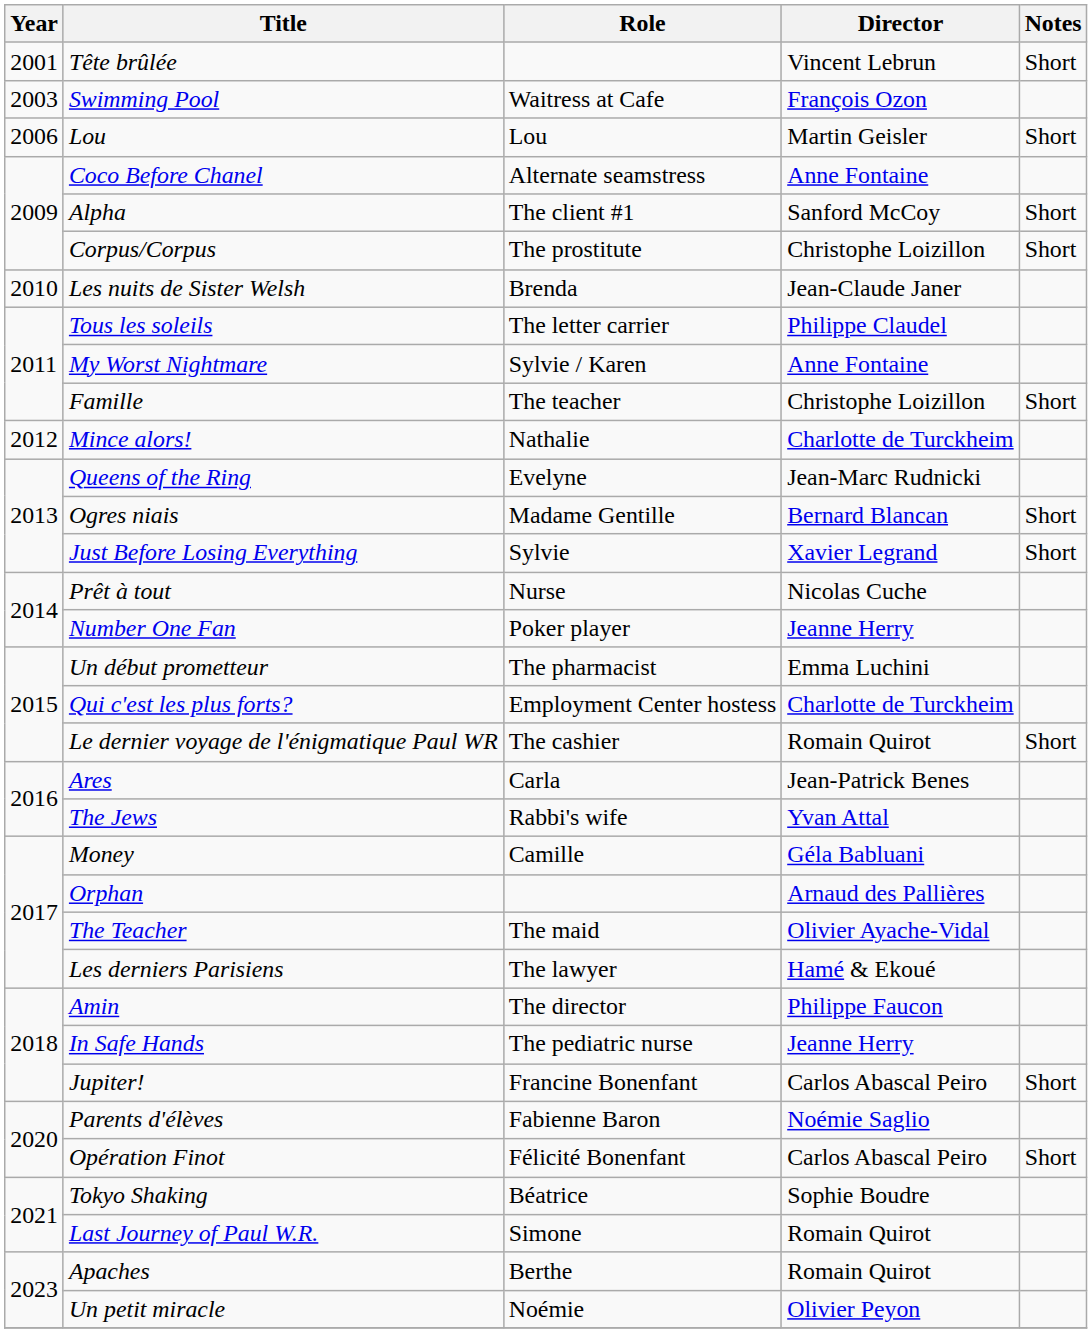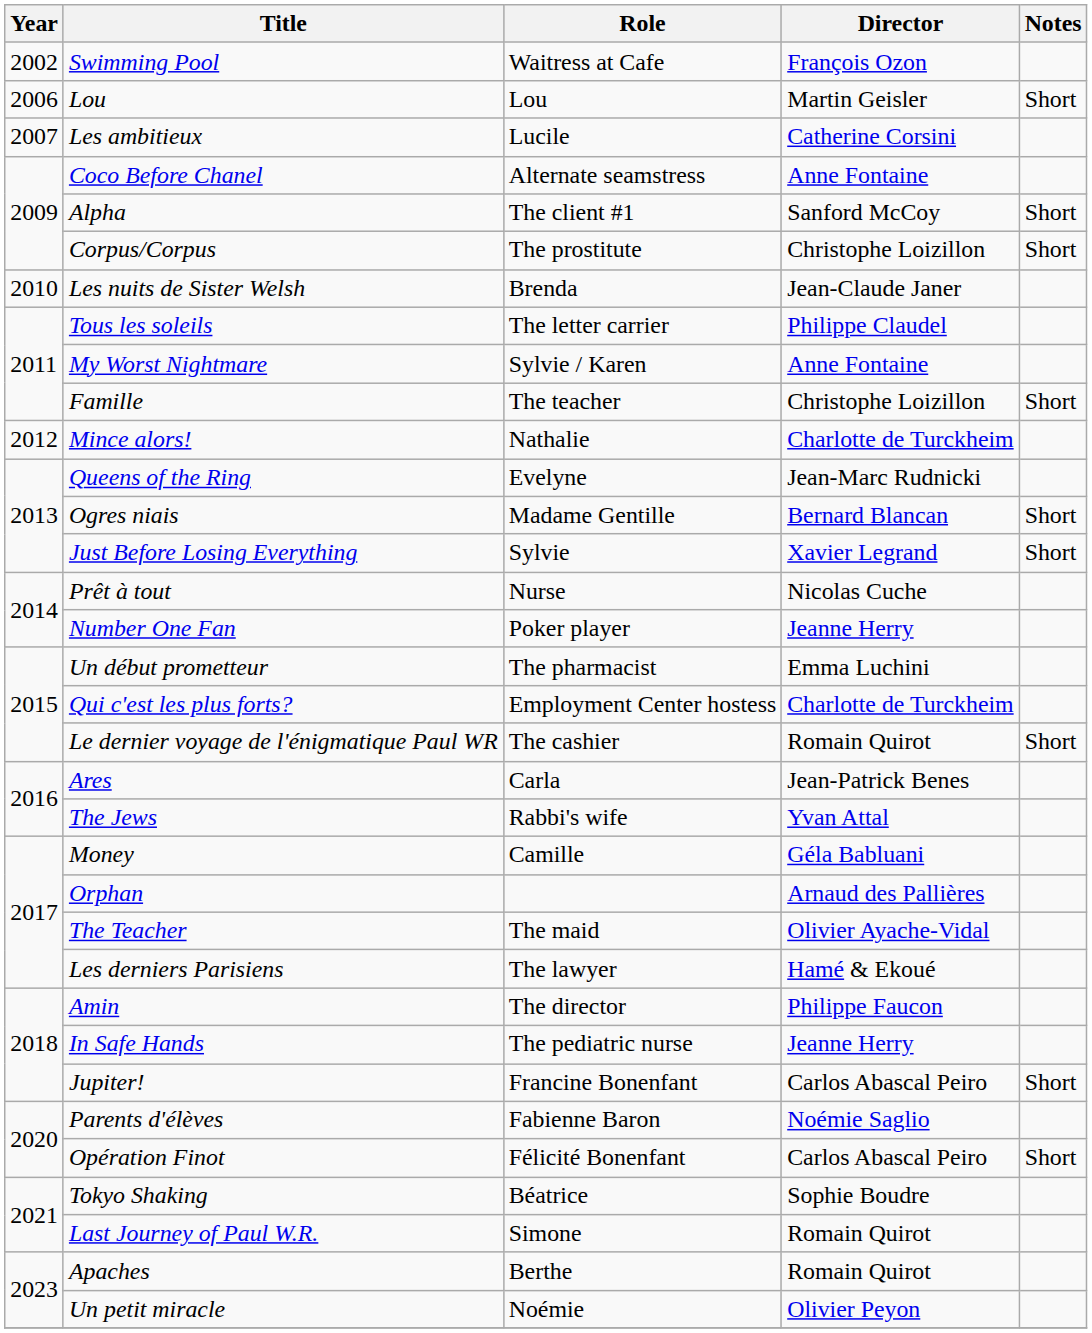 <table class="wikitable">
 <tr>
 <th>Year</th>
 <th>Title</th>
 <th>Role</th>
 <th>Director</th>
 <th>Notes</th>
 </tr>
 <tr>
-<td>2001</td>
-<td><em>Tête brûlée</em></td>
-<td></td>
-<td>Vincent Lebrun</td>
-<td>Short</td>
-</tr>
-<tr>
-<td>2003</td>
+<td>2002</td>
 <td><em><a href='#'>Swimming Pool</a></em></td>
 <td>Waitress at Cafe</td>
 <td><a href='#'>François Ozon</a></td>
 <td></td>
 </tr>
 <tr>
 <td>2006</td>
 <td><em>Lou</em></td>
 <td>Lou</td>
 <td>Martin Geisler</td>
 <td>Short</td>
+</tr>
+<tr>
+<td>2007</td>
+<td><em>Les ambitieux</em></td>
+<td>Lucile</td>
+<td><a href='#'>Catherine Corsini</a></td>
+<td></td>
 </tr>
 <tr>
 <td rowspan=3>2009</td>
 <td><em><a href='#'>Coco Before Chanel</a></em></td>
 <td>Alternate seamstress</td>
 <td><a href='#'>Anne Fontaine</a></td>
 <td></td>
 </tr>
 <tr>
 <td><em>Alpha</em></td>
 <td>The client #1</td>
 <td>Sanford McCoy</td>
 <td>Short</td>
 </tr>
 <tr>
 <td><em>Corpus/Corpus</em></td>
 <td>The prostitute</td>
 <td>Christophe Loizillon</td>
 <td>Short</td>
 </tr>
 <tr>
 <td>2010</td>
 <td><em>Les nuits de Sister Welsh</em></td>
 <td>Brenda</td>
 <td>Jean-Claude Janer</td>
 <td></td>
 </tr>
 <tr>
 <td rowspan=3>2011</td>
 <td><em><a href='#'>Tous les soleils</a></em></td>
 <td>The letter carrier</td>
 <td><a href='#'>Philippe Claudel</a></td>
 <td></td>
 </tr>
 <tr>
 <td><em><a href='#'>My Worst Nightmare</a></em></td>
 <td>Sylvie / Karen</td>
 <td><a href='#'>Anne Fontaine</a></td>
 <td></td>
 </tr>
 <tr>
 <td><em>Famille</em></td>
 <td>The teacher</td>
 <td>Christophe Loizillon</td>
 <td>Short</td>
 </tr>
 <tr>
 <td>2012</td>
 <td><em><a href='#'>Mince alors!</a></em></td>
 <td>Nathalie</td>
 <td><a href='#'>Charlotte de Turckheim</a></td>
 <td></td>
 </tr>
 <tr>
 <td rowspan=3>2013</td>
 <td><em><a href='#'>Queens of the Ring</a></em></td>
 <td>Evelyne</td>
 <td>Jean-Marc Rudnicki</td>
 <td></td>
 </tr>
 <tr>
 <td><em>Ogres niais</em></td>
 <td>Madame Gentille</td>
 <td><a href='#'>Bernard Blancan</a></td>
 <td>Short</td>
 </tr>
 <tr>
 <td><em><a href='#'>Just Before Losing Everything</a></em></td>
 <td>Sylvie</td>
 <td><a href='#'>Xavier Legrand</a></td>
 <td>Short</td>
 </tr>
 <tr>
 <td rowspan=2>2014</td>
 <td><em>Prêt à tout</em></td>
 <td>Nurse</td>
 <td>Nicolas Cuche</td>
 <td></td>
 </tr>
 <tr>
 <td><em><a href='#'>Number One Fan</a></em></td>
 <td>Poker player</td>
 <td><a href='#'>Jeanne Herry</a></td>
 <td></td>
 </tr>
 <tr>
 <td rowspan=3>2015</td>
 <td><em>Un début prometteur</em></td>
 <td>The pharmacist</td>
 <td>Emma Luchini</td>
 <td></td>
 </tr>
 <tr>
 <td><em><a href='#'>Qui c'est les plus forts?</a></em></td>
 <td>Employment Center hostess</td>
 <td><a href='#'>Charlotte de Turckheim</a></td>
 <td></td>
 </tr>
 <tr>
 <td><em>Le dernier voyage de l'énigmatique Paul WR</em></td>
 <td>The cashier</td>
 <td>Romain Quirot</td>
 <td>Short</td>
 </tr>
 <tr>
 <td rowspan=2>2016</td>
 <td><em><a href='#'>Ares</a></em></td>
 <td>Carla</td>
 <td>Jean-Patrick Benes</td>
 <td></td>
 </tr>
 <tr>
 <td><em><a href='#'>The Jews</a></em></td>
 <td>Rabbi's wife</td>
 <td><a href='#'>Yvan Attal</a></td>
 <td></td>
 </tr>
 <tr>
 <td rowspan=4>2017</td>
 <td><em>Money</em></td>
 <td>Camille</td>
 <td><a href='#'>Géla Babluani</a></td>
 <td></td>
 </tr>
 <tr>
 <td><em><a href='#'>Orphan</a></em></td>
 <td></td>
 <td><a href='#'>Arnaud des Pallières</a></td>
 <td></td>
 </tr>
 <tr>
 <td><em><a href='#'>The Teacher</a></em></td>
 <td>The maid</td>
 <td><a href='#'>Olivier Ayache-Vidal</a></td>
 <td></td>
 </tr>
 <tr>
 <td><em>Les derniers Parisiens</em></td>
 <td>The lawyer</td>
 <td><a href='#'>Hamé</a> & Ekoué</td>
 <td></td>
 </tr>
 <tr>
 <td rowspan=3>2018</td>
 <td><em><a href='#'>Amin</a></em></td>
 <td>The director</td>
 <td><a href='#'>Philippe Faucon</a></td>
 <td></td>
 </tr>
 <tr>
 <td><em><a href='#'>In Safe Hands</a></em></td>
 <td>The pediatric nurse</td>
 <td><a href='#'>Jeanne Herry</a></td>
 <td></td>
 </tr>
 <tr>
 <td><em>Jupiter!</em></td>
 <td>Francine Bonenfant</td>
 <td>Carlos Abascal Peiro</td>
 <td>Short</td>
 </tr>
 <tr>
 <td rowspan=2>2020</td>
 <td><em>Parents d'élèves</em></td>
 <td>Fabienne Baron</td>
 <td><a href='#'>Noémie Saglio</a></td>
 <td></td>
 </tr>
 <tr>
 <td><em>Opération Finot</em></td>
 <td>Félicité Bonenfant</td>
 <td>Carlos Abascal Peiro</td>
 <td>Short</td>
 </tr>
 <tr>
 <td rowspan=2>2021</td>
 <td><em>Tokyo Shaking</em></td>
 <td>Béatrice</td>
 <td>Sophie Boudre</td>
 <td></td>
 </tr>
 <tr>
 <td><em><a href='#'>Last Journey of Paul W.R.</a></em></td>
 <td>Simone</td>
 <td>Romain Quirot</td>
 <td></td>
 </tr>
 <tr>
 <td rowspan=2>2023</td>
 <td><em>Apaches</em></td>
 <td>Berthe</td>
 <td>Romain Quirot</td>
 <td></td>
 </tr>
 <tr>
 <td><em>Un petit miracle</em></td>
 <td>Noémie</td>
 <td><a href='#'>Olivier Peyon</a></td>
 <td></td>
 </tr>
 <tr>
 </tr>
 </table>
